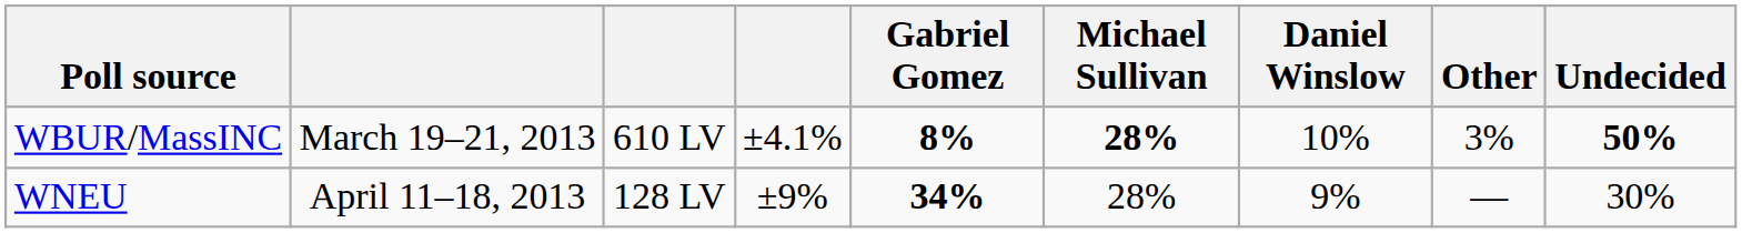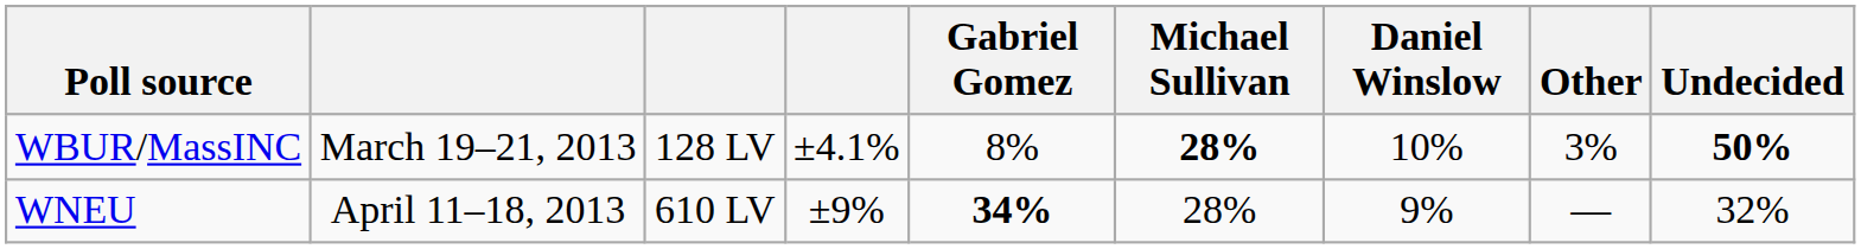 <table class="wikitable" style="text-align:center">
 <tr valign= bottom>
 <th>Poll source</th>
 <th></th>
 <th></th>
 <th></th>
 <th style="width:75px;">Gabriel<br>Gomez</th>
 <th style="width:75px;">Michael<br>Sullivan</th>
 <th style="width:75px;">Daniel<br>Winslow</th>
 <th>Other</th>
 <th>Undecided</th>
 </tr>
 <tr>
 <td align=left><a href='#'>WBUR</a>/<a href='#'>MassINC</a></td>
 <td>March 19–21, 2013</td>
-<td>610 LV</td>
+<td>128 LV</td>
 <td>±4.1%</td>
-<td><strong>8%</strong></td>
+<td>8%</td>
 <td><strong>28%</strong></td>
 <td>10%</td>
 <td>3%</td>
 <td><strong>50%</strong></td>
 </tr>
 <tr>
 <td align=left><a href='#'>WNEU</a></td>
 <td>April 11–18, 2013</td>
-<td>128 LV</td>
+<td>610 LV</td>
 <td>±9%</td>
 <td><strong>34%</strong></td>
 <td>28%</td>
 <td>9%</td>
 <td>—</td>
-<td>30%</td>
+<td>32%</td>
 </tr>
 </table>
